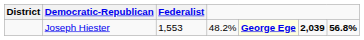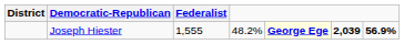 <table class=wikitable>
 <tr>
 <th>District</th>
 <th><a href='#'>Democratic-Republican</a></th>
 <th><a href='#'>Federalist</a></th>
 </tr>
 <tr>
 <td></td>
 <td><a href='#'>Joseph Hiester</a></td>
-<td>1,553</td>
+<td>1,555</td>
 <td>48.2%</td>
 <td style="background: lightyellow;"><strong><a href='#'>George Ege</a></strong></td>
 <td><strong>2,039</strong></td>
-<td><strong>56.8%</strong></td>
+<td><strong>56.9%</strong></td>
 </tr>
 </table>
